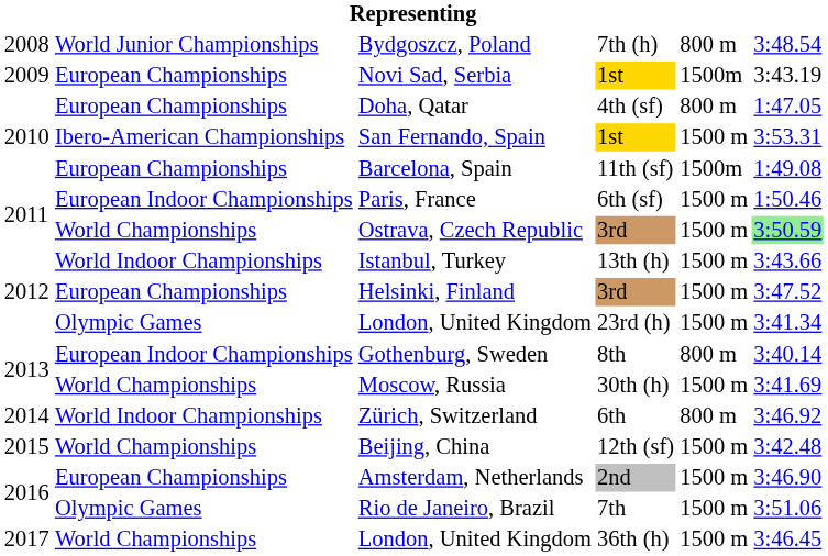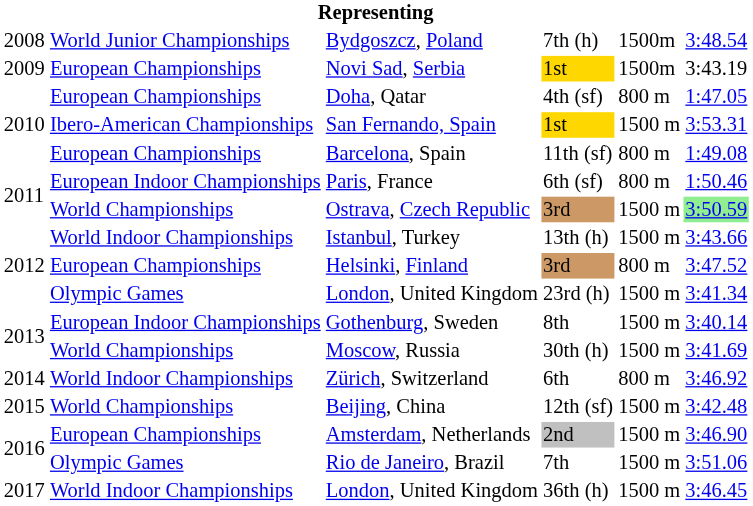 <table>
 <tr>
 <th colspan="6">Representing </th>
 </tr>
 <tr>
 <td>2008</td>
 <td><a href='#'>World Junior Championships</a></td>
 <td><a href='#'>Bydgoszcz</a>, <a href='#'>Poland</a></td>
 <td>7th (h)</td>
-<td>800 m</td>
+<td>1500m</td>
 <td><a href='#'>3:48.54</a></td>
 </tr>
 <tr>
 <td>2009</td>
 <td><a href='#'>European Championships</a></td>
 <td><a href='#'>Novi Sad</a>, <a href='#'>Serbia</a></td>
 <td bgcolor="gold">1st</td>
 <td>1500m</td>
 <td>3:43.19</td>
 </tr>
 <tr>
 <td rowspan=3>2010</td>
 <td><a href='#'>European Championships</a></td>
 <td><a href='#'>Doha</a>, Qatar</td>
 <td>4th (sf)</td>
 <td>800 m</td>
 <td><a href='#'>1:47.05</a></td>
 </tr>
 <tr>
 <td><a href='#'>Ibero-American Championships</a></td>
 <td><a href='#'>San Fernando, Spain</a></td>
 <td bgcolor="gold">1st</td>
 <td>1500 m</td>
 <td><a href='#'>3:53.31</a></td>
 </tr>
 <tr>
 <td><a href='#'>European Championships</a></td>
 <td><a href='#'>Barcelona</a>, Spain</td>
 <td>11th (sf)</td>
-<td>1500m</td>
+<td>800 m</td>
 <td><a href='#'>1:49.08</a></td>
 </tr>
 <tr>
 <td rowspan=2>2011</td>
 <td><a href='#'>European Indoor Championships</a></td>
 <td><a href='#'>Paris</a>, France</td>
 <td>6th (sf)</td>
-<td>1500 m</td>
+<td>800 m</td>
 <td><a href='#'>1:50.46</a></td>
 </tr>
 <tr>
 <td><a href='#'>World Championships</a></td>
 <td><a href='#'>Ostrava</a>, <a href='#'>Czech Republic</a></td>
 <td bgcolor="cc9966">3rd</td>
 <td>1500 m</td>
 <td style="background: lightgreen;"><a href='#'>3:50.59</a></td>
 </tr>
 <tr>
 <td rowspan=3>2012</td>
 <td><a href='#'>World Indoor Championships</a></td>
 <td><a href='#'>Istanbul</a>, Turkey</td>
 <td>13th (h)</td>
 <td>1500 m</td>
 <td><a href='#'>3:43.66</a></td>
 </tr>
 <tr>
 <td><a href='#'>European Championships</a></td>
 <td><a href='#'>Helsinki</a>, <a href='#'>Finland</a></td>
 <td bgcolor="cc9966">3rd</td>
-<td>1500 m</td>
+<td>800 m</td>
 <td><a href='#'>3:47.52</a></td>
 </tr>
 <tr>
 <td><a href='#'>Olympic Games</a></td>
 <td><a href='#'>London</a>, United Kingdom</td>
 <td>23rd (h)</td>
 <td>1500 m</td>
 <td><a href='#'>3:41.34</a></td>
 </tr>
 <tr>
 <td rowspan=2>2013</td>
 <td><a href='#'>European Indoor Championships</a></td>
 <td><a href='#'>Gothenburg</a>, Sweden</td>
 <td>8th</td>
-<td>800 m</td>
+<td>1500 m</td>
 <td><a href='#'>3:40.14</a></td>
 </tr>
 <tr>
 <td><a href='#'>World Championships</a></td>
 <td><a href='#'>Moscow</a>, Russia</td>
 <td>30th (h)</td>
 <td>1500 m</td>
 <td><a href='#'>3:41.69</a></td>
 </tr>
 <tr>
 <td>2014</td>
 <td><a href='#'>World Indoor Championships</a></td>
 <td><a href='#'>Zürich</a>, Switzerland</td>
 <td>6th</td>
 <td>800 m</td>
 <td><a href='#'>3:46.92</a></td>
 </tr>
 <tr>
 <td>2015</td>
 <td><a href='#'>World Championships</a></td>
 <td><a href='#'>Beijing</a>, China</td>
 <td>12th (sf)</td>
 <td>1500 m</td>
 <td><a href='#'>3:42.48</a></td>
 </tr>
 <tr>
 <td rowspan=2>2016</td>
 <td><a href='#'>European Championships</a></td>
 <td><a href='#'>Amsterdam</a>, Netherlands</td>
 <td bgcolor=silver>2nd</td>
 <td>1500 m</td>
 <td><a href='#'>3:46.90</a></td>
 </tr>
 <tr>
 <td><a href='#'>Olympic Games</a></td>
 <td><a href='#'>Rio de Janeiro</a>, Brazil</td>
 <td>7th</td>
 <td>1500 m</td>
 <td><a href='#'>3:51.06</a></td>
 </tr>
 <tr>
 <td>2017</td>
-<td><a href='#'>World Championships</a></td>
+<td><a href='#'>World Indoor Championships</a></td>
 <td><a href='#'>London</a>, United Kingdom</td>
 <td>36th (h)</td>
 <td>1500 m</td>
 <td><a href='#'>3:46.45</a></td>
 </tr>
 </table>
